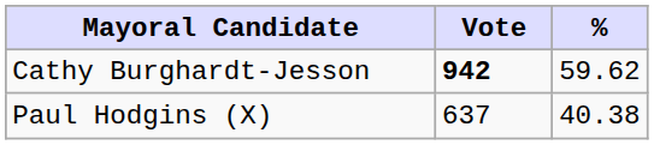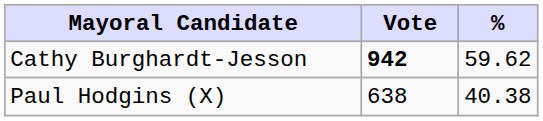 <table class="wikitable">
 <tr>
 <th style="background:#ddf; width:200px;">Mayoral Candidate </th>
 <th style="background:#ddf; width:50px;">Vote</th>
 <th style="background:#ddf; width:30px;">%</th>
 </tr>
 <tr>
 <td>Cathy Burghardt-Jesson</td>
 <td><strong>942</strong></td>
 <td>59.62</td>
 </tr>
 <tr>
 <td>Paul Hodgins (X)</td>
-<td>637</td>
+<td>638</td>
 <td>40.38</td>
 </tr>
 </table>
